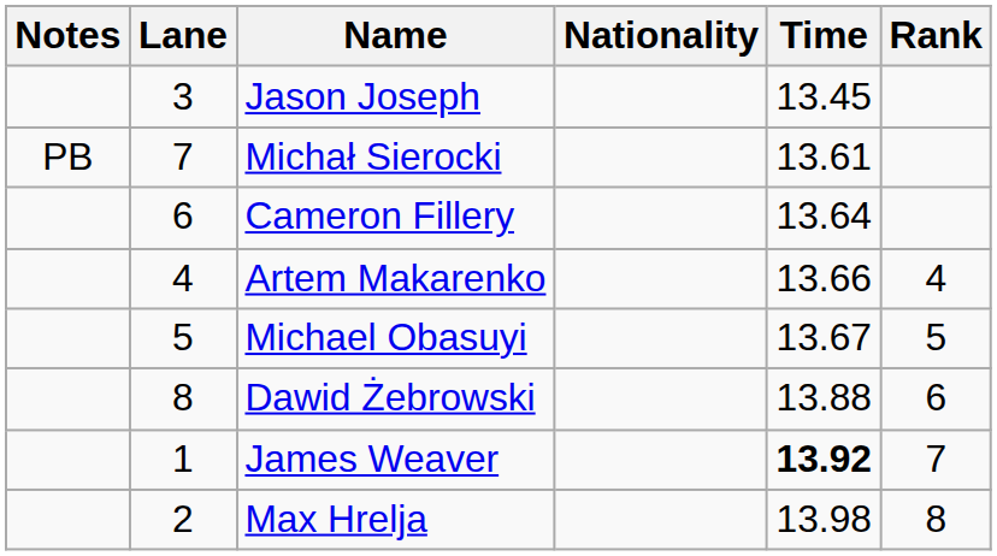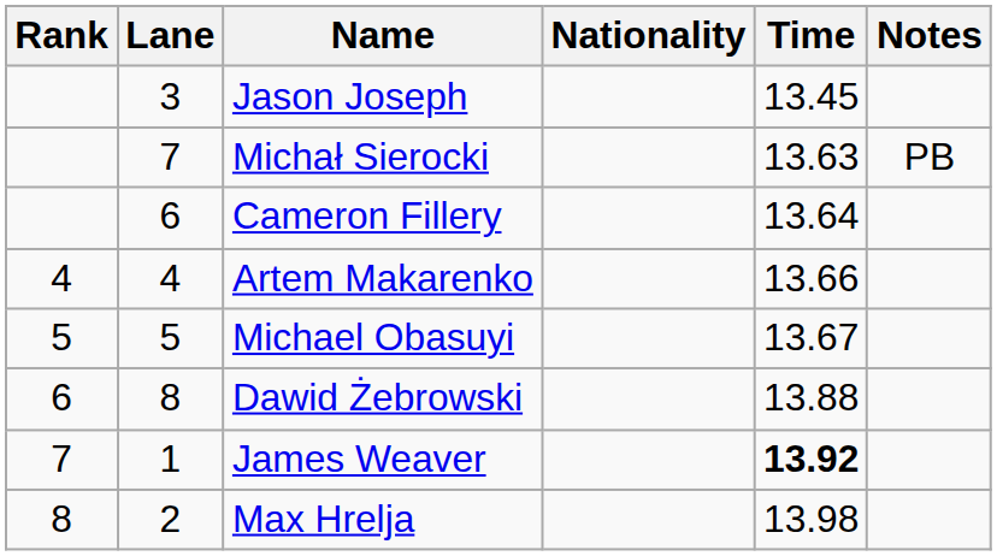 <table class="wikitable sortable" style="text-align:center">
 <tr>
-<th>Notes</th>
+<th>Rank</th>
 <th>Lane</th>
 <th>Name</th>
 <th>Nationality</th>
 <th>Time</th>
-<th>Rank</th>
+<th>Notes</th>
 </tr>
 <tr>
 <td></td>
 <td>3</td>
 <td align=left><a href='#'>Jason Joseph</a></td>
 <td align=left></td>
 <td>13.45</td>
 <td></td>
 </tr>
 <tr>
-<td>PB</td>
+<td></td>
 <td>7</td>
 <td align=left><a href='#'>Michał Sierocki</a></td>
 <td align=left></td>
-<td>13.61</td>
-<td></td>
+<td>13.63</td>
+<td>PB</td>
 </tr>
 <tr>
 <td></td>
 <td>6</td>
 <td align=left><a href='#'>Cameron Fillery</a></td>
 <td align=left></td>
 <td>13.64</td>
 <td></td>
 </tr>
 <tr>
-<td></td>
+<td>4</td>
 <td>4</td>
 <td align=left><a href='#'>Artem Makarenko</a></td>
 <td align=left></td>
 <td>13.66</td>
-<td>4</td>
+<td></td>
 </tr>
 <tr>
-<td></td>
+<td>5</td>
 <td>5</td>
 <td align=left><a href='#'>Michael Obasuyi</a></td>
 <td align=left></td>
 <td>13.67</td>
-<td>5</td>
+<td></td>
 </tr>
 <tr>
-<td></td>
+<td>6</td>
 <td>8</td>
 <td align=left><a href='#'>Dawid Żebrowski</a></td>
 <td align=left></td>
 <td>13.88</td>
-<td>6</td>
+<td></td>
 </tr>
 <tr>
-<td></td>
+<td>7</td>
 <td>1</td>
 <td align=left><a href='#'>James Weaver</a></td>
 <td align=left></td>
 <td><strong>13.92</strong></td>
-<td>7</td>
+<td></td>
 </tr>
 <tr>
-<td></td>
+<td>8</td>
 <td>2</td>
 <td align=left><a href='#'>Max Hrelja</a></td>
 <td align=left></td>
 <td>13.98</td>
-<td>8</td>
+<td></td>
 </tr>
 </table>
